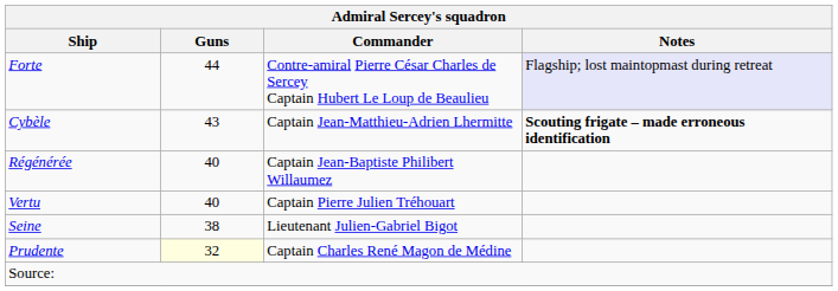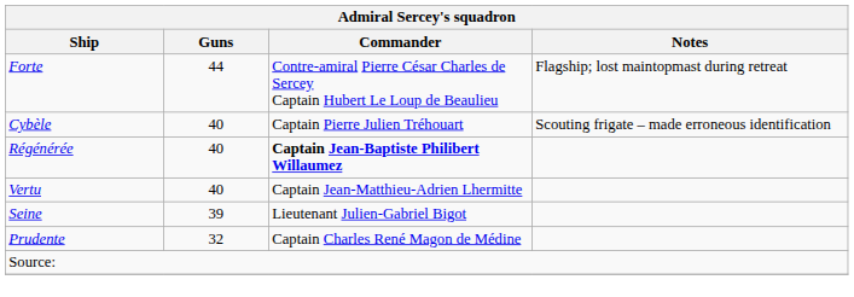 <table class="wikitable" width=100%>
 <tr valign="top">
 <th colspan="11" bgcolor="white">Admiral Sercey's squadron </th>
 </tr>
 <tr valign="top"|- valign="top">
 <th width=15%; align= center>Ship</th>
 <th width=10%; align= center>Guns</th>
 <th width=25%; align= center>Commander</th>
 <th width=30%; align= center>Notes</th>
 </tr>
 <tr valign="top">
 <td align= left><a href='#'><em>Forte</em></a></td>
 <td align= center>44</td>
 <td align= left><a href='#'>Contre-amiral</a> <a href='#'>Pierre César Charles de Sercey</a><br>Captain <a href='#'>Hubert Le Loup de Beaulieu</a></td>
-<td align= left style="background: lavender;">Flagship; lost maintopmast during retreat</td>
+<td align= left>Flagship; lost maintopmast during retreat</td>
 </tr>
 <tr valign="top">
 <td align= left><a href='#'><em>Cybèle</em></a></td>
-<td align= center>43</td>
-<td align= left>Captain <a href='#'>Jean-Matthieu-Adrien Lhermitte</a></td>
-<td align= left><strong>Scouting frigate – made erroneous identification</strong></td>
+<td align= center>40</td>
+<td align= left>Captain <a href='#'>Pierre Julien Tréhouart</a></td>
+<td align= left>Scouting frigate – made erroneous identification</td>
 </tr>
 <tr valign="top">
 <td align= left><a href='#'><em>Régénérée</em></a></td>
 <td align= center>40</td>
-<td align= left>Captain <a href='#'>Jean-Baptiste Philibert Willaumez</a></td>
+<td align= left><strong>Captain <a href='#'>Jean-Baptiste Philibert Willaumez</a></strong></td>
 <td align= left></td>
 </tr>
 <tr valign="top">
 <td align= left><a href='#'><em>Vertu</em></a></td>
 <td align= center>40</td>
-<td align= left>Captain <a href='#'>Pierre Julien Tréhouart</a></td>
+<td align= left>Captain <a href='#'>Jean-Matthieu-Adrien Lhermitte</a></td>
 <td align= left></td>
 </tr>
 <tr valign="top">
 <td align= left><a href='#'><em>Seine</em></a></td>
-<td align= center>38</td>
+<td align= center>39</td>
 <td align= left>Lieutenant <a href='#'>Julien-Gabriel Bigot</a></td>
 <td align= left></td>
 </tr>
 <tr valign="top">
 <td align= left><a href='#'><em>Prudente</em></a></td>
-<td align= center style="background: lightyellow;">32</td>
+<td align= center>32</td>
 <td align= left>Captain <a href='#'>Charles René Magon de Médine</a></td>
 <td align= left></td>
 </tr>
 <tr valign="top">
 <td colspan="9" align="left">Source: </td>
 </tr>
 <tr>
 </tr>
 </table>
